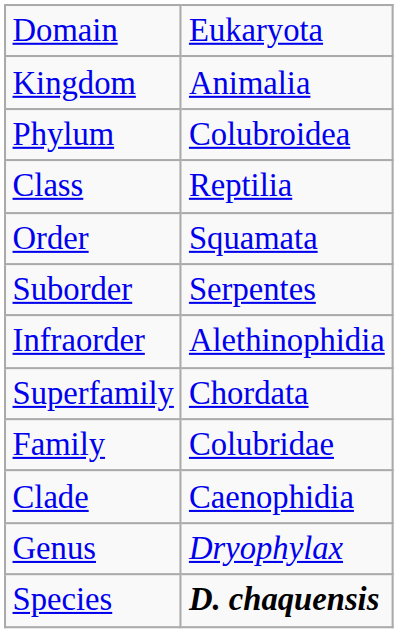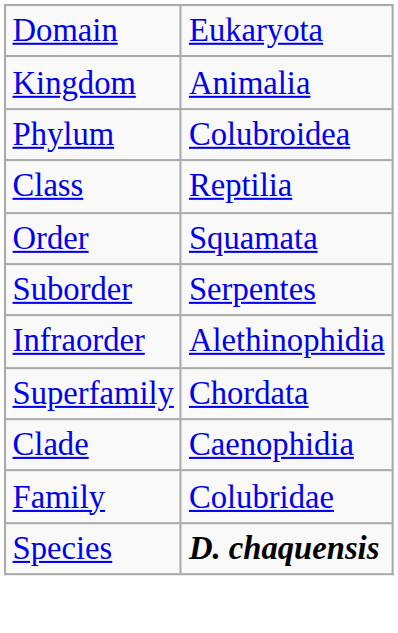 <table class="wikitable mw-collapsible">
 <tr>
 <td><a href='#'>Domain</a></td>
 <td><a href='#'>Eukaryota</a></td>
 </tr>
 <tr>
 <td><a href='#'>Kingdom</a></td>
 <td><a href='#'>Animalia</a></td>
 </tr>
 <tr>
 <td><a href='#'>Phylum</a></td>
 <td><a href='#'>Colubroidea</a></td>
 </tr>
 <tr>
 <td><a href='#'>Class</a></td>
 <td><a href='#'>Reptilia</a></td>
 </tr>
 <tr>
 <td><a href='#'>Order</a></td>
 <td><a href='#'>Squamata</a></td>
 </tr>
 <tr>
 <td><a href='#'>Suborder</a></td>
 <td><a href='#'>Serpentes</a></td>
 </tr>
 <tr>
 <td><a href='#'>Infraorder</a></td>
 <td><a href='#'>Alethinophidia</a></td>
 </tr>
 <tr>
 <td><a href='#'>Superfamily</a></td>
 <td><a href='#'>Chordata</a></td>
 </tr>
 <tr>
-<td><a href='#'>Family</a></td>
-<td><a href='#'>Colubridae</a></td>
-</tr>
-<tr>
 <td><a href='#'>Clade</a></td>
 <td><a href='#'>Caenophidia</a></td>
 </tr>
 <tr>
-<td><a href='#'>Genus</a></td>
-<td><em><a href='#'>Dryophylax</a></em></td>
+<td><a href='#'>Family</a></td>
+<td><a href='#'>Colubridae</a></td>
 </tr>
 <tr>
 <td><a href='#'>Species</a></td>
 <td><strong><em>D. chaquensis</em></strong></td>
 </tr>
 </table>
